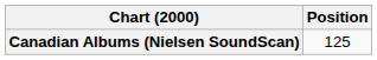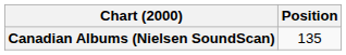 <table class="wikitable plainrowheaders" style="text-align:center">
 <tr>
 <th>Chart (2000)</th>
 <th>Position</th>
 </tr>
 <tr>
 <th scope="row">Canadian Albums (Nielsen SoundScan)</th>
-<td>125</td>
+<td>135</td>
 </tr>
 </table>
